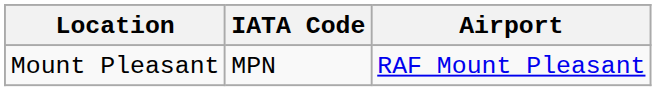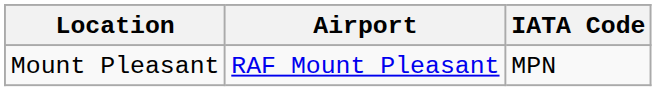 <table class="wikitable">
 <tr>
 <th>Location</th>
+<th>Airport</th>
 <th>IATA Code</th>
-<th>Airport</th>
 </tr>
 <tr>
 <td>Mount Pleasant</td>
+<td><a href='#'>RAF Mount Pleasant</a></td>
 <td>MPN</td>
-<td><a href='#'>RAF Mount Pleasant</a></td>
 </tr>
 </table>
